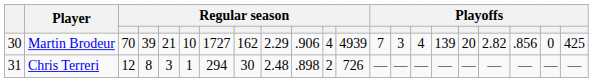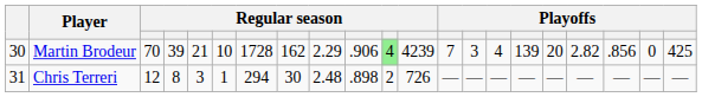 <table class="wikitable plainrowheaders" style="text-align:center;">
 <tr>
 <th scope="col" rowspan="2"></th>
 <th scope="col" rowspan="2">Player</th>
 <th scope=colgroup colspan=10>Regular season</th>
 <th scope=colgroup colspan=9>Playoffs</th>
 </tr>
 <tr>
 <th scope="col"></th>
 <th scope="col"></th>
 <th scope="col"></th>
 <th scope="col"></th>
 <th scope="col"></th>
 <th scope="col"></th>
 <th scope="col"></th>
 <th scope="col"></th>
 <th scope="col"></th>
 <th scope="col"></th>
 <th scope="col"></th>
 <th scope="col"></th>
 <th scope="col"></th>
 <th scope="col"></th>
 <th scope="col"></th>
 <th scope="col"></th>
 <th scope="col"></th>
 <th scope="col"></th>
 <th scope="col"></th>
 </tr>
 <tr>
 <td scope="row">30</td>
 <td align="left"><a href='#'>Martin Brodeur</a></td>
 <td>70</td>
 <td>39</td>
 <td>21</td>
 <td>10</td>
-<td>1727</td>
+<td>1728</td>
 <td>162</td>
 <td>2.29</td>
 <td>.906</td>
-<td>4</td>
-<td>4939</td>
+<td style="background: lightgreen;">4</td>
+<td>4239</td>
 <td>7</td>
 <td>3</td>
 <td>4</td>
 <td>139</td>
 <td>20</td>
 <td>2.82</td>
 <td>.856</td>
 <td>0</td>
 <td>425</td>
 </tr>
 <tr>
 <td scope="row">31</td>
 <td align="left"><a href='#'>Chris Terreri</a></td>
 <td>12</td>
 <td>8</td>
 <td>3</td>
 <td>1</td>
 <td>294</td>
 <td>30</td>
 <td>2.48</td>
 <td>.898</td>
 <td>2</td>
 <td>726</td>
 <td>—</td>
 <td>—</td>
 <td>—</td>
 <td>—</td>
 <td>—</td>
 <td>—</td>
 <td>—</td>
 <td>—</td>
 <td>—</td>
 </tr>
 </table>
